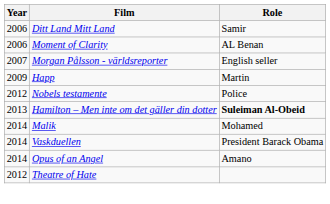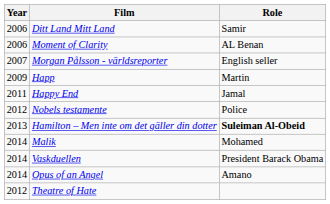 <table class=wikitable>
 <tr>
 <th>Year</th>
 <th>Film</th>
 <th>Role</th>
 </tr>
 <tr>
 <td rowspan=1>2006</td>
 <td><em><a href='#'>Ditt Land Mitt Land</a></em></td>
 <td>Samir</td>
 </tr>
 <tr>
 <td rowspan=1>2006</td>
 <td><em><a href='#'>Moment of Clarity</a></em></td>
 <td>AL Benan</td>
 </tr>
 <tr>
 <td rowspan=1>2007</td>
 <td><em><a href='#'>Morgan Pålsson - världsreporter</a></em></td>
 <td>English seller</td>
 </tr>
 <tr>
 <td rowspan=1>2009</td>
 <td><em><a href='#'>Happ</a></em></td>
 <td>Martin</td>
+</tr>
+<tr>
+<td rowspan=1>2011</td>
+<td><em><a href='#'>Happy End</a></em></td>
+<td>Jamal</td>
 </tr>
 <tr>
 <td rowspan=1>2012</td>
 <td><em><a href='#'>Nobels testamente</a></em></td>
 <td>Police</td>
 </tr>
 <tr>
 <td rowspan=1>2013</td>
 <td><em><a href='#'>Hamilton – Men inte om det gäller din dotter</a></em></td>
 <td><strong>Suleiman Al-Obeid</strong></td>
 </tr>
 <tr>
 <td rowspan=1>2014</td>
 <td><em><a href='#'>Malik</a></em></td>
 <td>Mohamed</td>
 </tr>
 <tr>
 <td rowspan=1>2014</td>
 <td><em><a href='#'>Vaskduellen</a></em></td>
 <td>President Barack Obama</td>
 </tr>
 <tr>
 <td rowspan=1>2014</td>
 <td><em><a href='#'>Opus of an Angel</a></em></td>
 <td>Amano</td>
 </tr>
 <tr>
 <td rowspan=2>2012</td>
 <td><em><a href='#'>Theatre of Hate</a></em></td>
 <td></td>
 </tr>
 </table>
